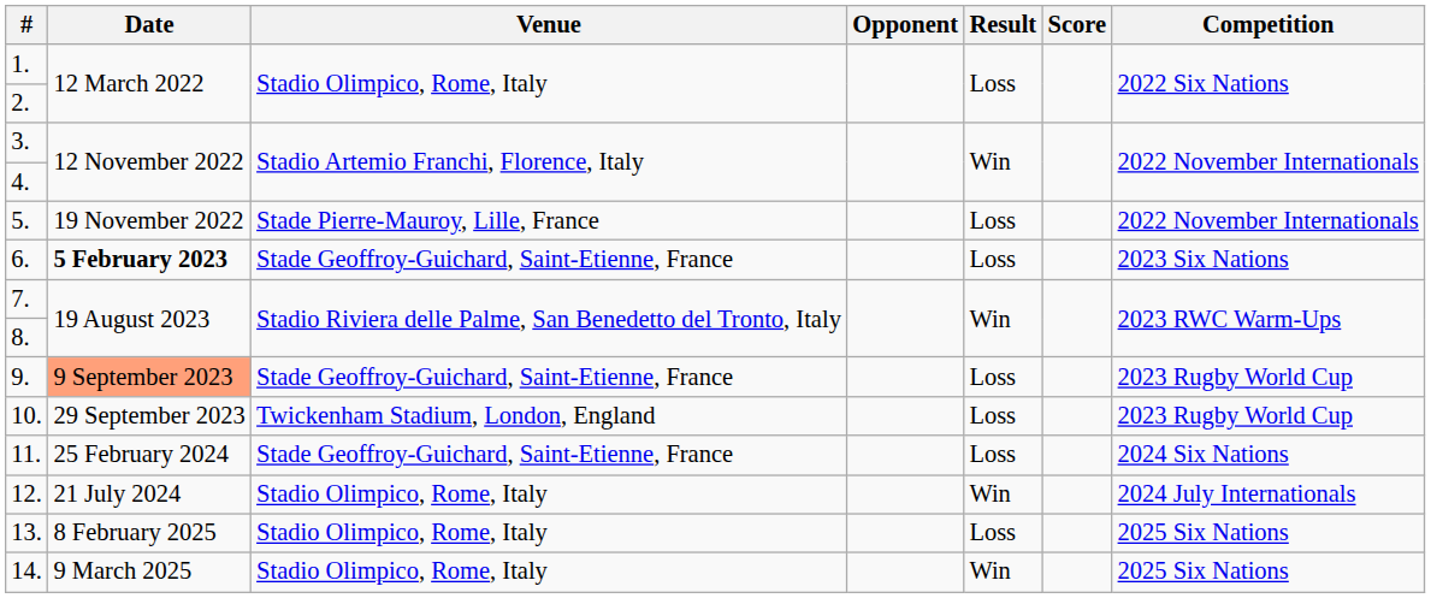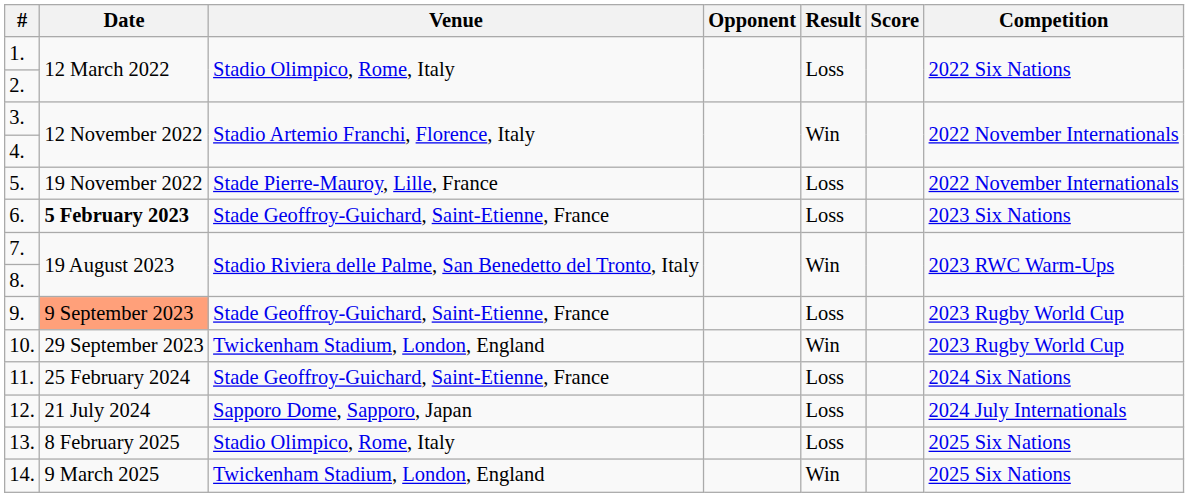 <table class="wikitable sortable">
 <tr>
 <th>#</th>
 <th>Date</th>
 <th>Venue</th>
 <th>Opponent</th>
 <th>Result</th>
 <th>Score</th>
 <th>Competition</th>
 </tr>
 <tr>
 <td>1.</td>
 <td rowspan=2>12 March 2022</td>
 <td rowspan=2><a href='#'>Stadio Olimpico</a>, <a href='#'>Rome</a>, Italy</td>
 <td rowspan=2></td>
 <td rowspan=2>Loss</td>
 <td rowspan=2></td>
 <td rowspan=2><a href='#'>2022 Six Nations</a></td>
 </tr>
 <tr>
 <td>2.</td>
 </tr>
 <tr>
 <td>3.</td>
 <td rowspan=2>12 November 2022</td>
 <td rowspan=2><a href='#'>Stadio Artemio Franchi</a>, <a href='#'>Florence</a>, Italy</td>
 <td rowspan=2></td>
 <td rowspan=2>Win</td>
 <td rowspan=2></td>
 <td rowspan=2><a href='#'>2022 November Internationals</a></td>
 </tr>
 <tr>
 <td>4.</td>
 </tr>
 <tr>
 <td>5.</td>
 <td>19 November 2022</td>
 <td><a href='#'>Stade Pierre-Mauroy</a>, <a href='#'>Lille</a>, France</td>
 <td></td>
 <td>Loss</td>
 <td></td>
 <td><a href='#'>2022 November Internationals</a></td>
 </tr>
 <tr>
 <td>6.</td>
 <td><strong>5 February 2023</strong></td>
 <td><a href='#'>Stade Geoffroy-Guichard</a>, <a href='#'>Saint-Etienne</a>, France</td>
 <td></td>
 <td>Loss</td>
 <td></td>
 <td><a href='#'>2023 Six Nations</a></td>
 </tr>
 <tr>
 <td>7.</td>
 <td rowspan=2>19 August 2023</td>
 <td rowspan=2><a href='#'>Stadio Riviera delle Palme</a>, <a href='#'>San Benedetto del Tronto</a>, Italy</td>
 <td rowspan=2></td>
 <td rowspan=2>Win</td>
 <td rowspan=2></td>
 <td rowspan=2><a href='#'>2023 RWC Warm-Ups</a></td>
 </tr>
 <tr>
 <td>8.</td>
 </tr>
 <tr>
 <td>9.</td>
 <td style="background: lightsalmon;">9 September 2023</td>
 <td><a href='#'>Stade Geoffroy-Guichard</a>, <a href='#'>Saint-Etienne</a>, France</td>
 <td></td>
 <td>Loss</td>
 <td></td>
 <td><a href='#'>2023 Rugby World Cup</a></td>
 </tr>
 <tr>
 <td>10.</td>
 <td>29 September 2023</td>
 <td><a href='#'>Twickenham Stadium</a>, <a href='#'>London</a>, England</td>
 <td></td>
-<td>Loss</td>
+<td>Win</td>
 <td></td>
 <td><a href='#'>2023 Rugby World Cup</a></td>
 </tr>
 <tr>
 <td>11.</td>
 <td>25 February 2024</td>
 <td><a href='#'>Stade Geoffroy-Guichard</a>, <a href='#'>Saint-Etienne</a>, France</td>
 <td></td>
 <td>Loss</td>
 <td></td>
 <td><a href='#'>2024 Six Nations</a></td>
 </tr>
 <tr>
 <td>12.</td>
 <td>21 July 2024</td>
-<td><a href='#'>Stadio Olimpico</a>, <a href='#'>Rome</a>, Italy</td>
+<td><a href='#'>Sapporo Dome</a>, <a href='#'>Sapporo</a>, Japan</td>
 <td></td>
-<td>Win</td>
+<td>Loss</td>
 <td></td>
 <td><a href='#'>2024 July Internationals</a></td>
 </tr>
 <tr>
 <td>13.</td>
 <td>8 February 2025</td>
 <td><a href='#'>Stadio Olimpico</a>, <a href='#'>Rome</a>, Italy</td>
 <td></td>
 <td>Loss</td>
 <td></td>
 <td><a href='#'>2025 Six Nations</a></td>
 </tr>
 <tr>
 <td>14.</td>
 <td>9 March 2025</td>
-<td><a href='#'>Stadio Olimpico</a>, <a href='#'>Rome</a>, Italy</td>
+<td><a href='#'>Twickenham Stadium</a>, <a href='#'>London</a>, England</td>
 <td></td>
 <td>Win</td>
 <td></td>
 <td><a href='#'>2025 Six Nations</a></td>
 </tr>
 </table>
